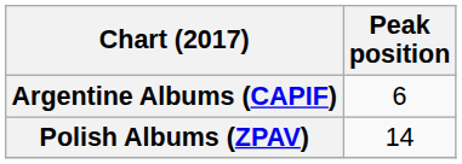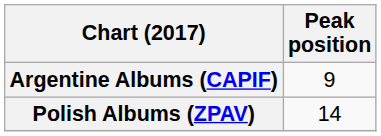 <table class="wikitable sortable plainrowheaders" style="text-align:center">
 <tr>
 <th scope="col">Chart (2017)</th>
 <th scope="col">Peak<br>position</th>
 </tr>
 <tr>
 <th scope="row">Argentine Albums (<a href='#'>CAPIF</a>)</th>
-<td>6</td>
+<td>9</td>
 </tr>
 <tr>
 <th scope="row">Polish Albums (<a href='#'>ZPAV</a>)</th>
 <td>14</td>
 </tr>
 <tr>
 </tr>
 </table>
